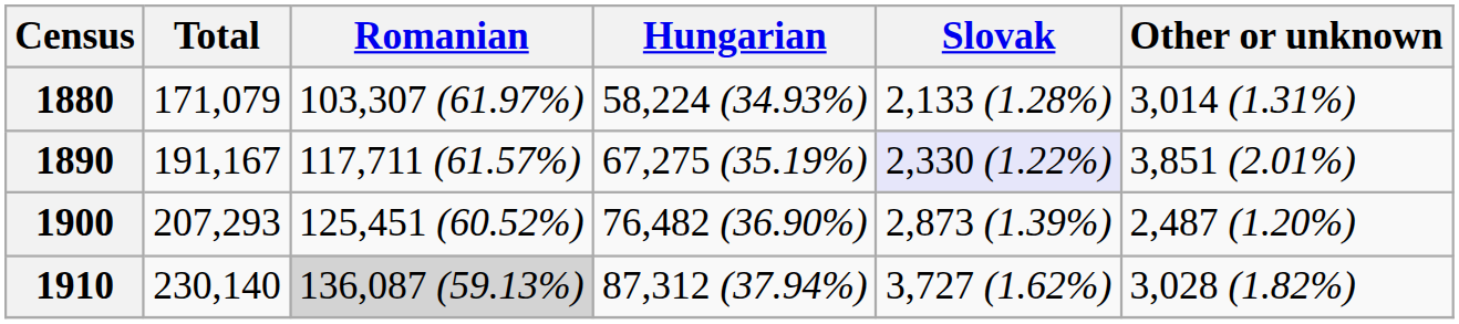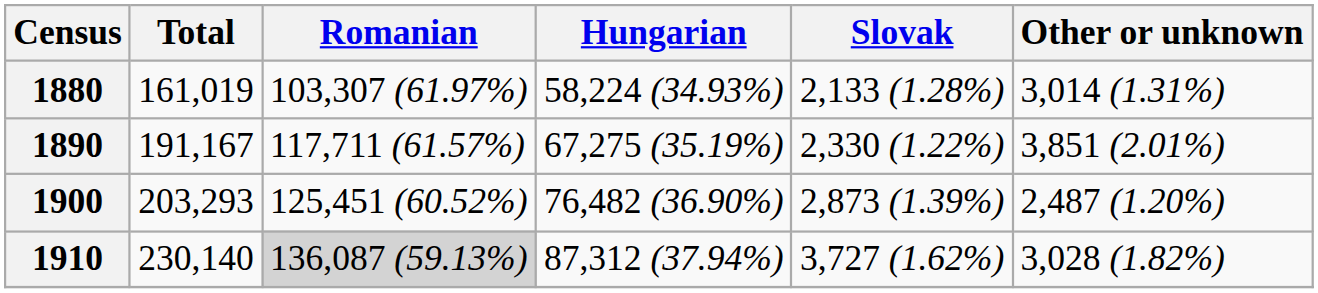 <table class="wikitable">
 <tr>
 <th>Census</th>
 <th>Total</th>
 <th><a href='#'>Romanian</a></th>
 <th><a href='#'>Hungarian</a></th>
 <th><a href='#'>Slovak</a></th>
 <th>Other or unknown</th>
 </tr>
 <tr>
 <th>1880</th>
-<td>171,079</td>
+<td>161,019</td>
 <td>103,307 <em>(61.97%)</em></td>
 <td>58,224 <em>(34.93%)</em></td>
 <td>2,133 <em>(1.28%)</em></td>
 <td>3,014 <em>(1.31%)</em></td>
 </tr>
 <tr>
 <th>1890</th>
 <td>191,167</td>
 <td>117,711 <em>(61.57%)</em></td>
 <td>67,275 <em>(35.19%)</em></td>
-<td style="background: lavender;">2,330 <em>(1.22%)</em></td>
+<td>2,330 <em>(1.22%)</em></td>
 <td>3,851 <em>(2.01%)</em></td>
 </tr>
 <tr>
 <th>1900</th>
-<td>207,293</td>
+<td>203,293</td>
 <td>125,451 <em>(60.52%)</em></td>
 <td>76,482 <em>(36.90%)</em></td>
 <td>2,873 <em>(1.39%)</em></td>
 <td>2,487 <em>(1.20%)</em></td>
 </tr>
 <tr>
 <th>1910</th>
 <td>230,140</td>
 <td style="background: lightgrey;">136,087 <em>(59.13%)</em></td>
 <td>87,312 <em>(37.94%)</em></td>
 <td>3,727 <em>(1.62%)</em></td>
 <td>3,028 <em>(1.82%)</em></td>
 </tr>
 <tr>
 </tr>
 </table>
